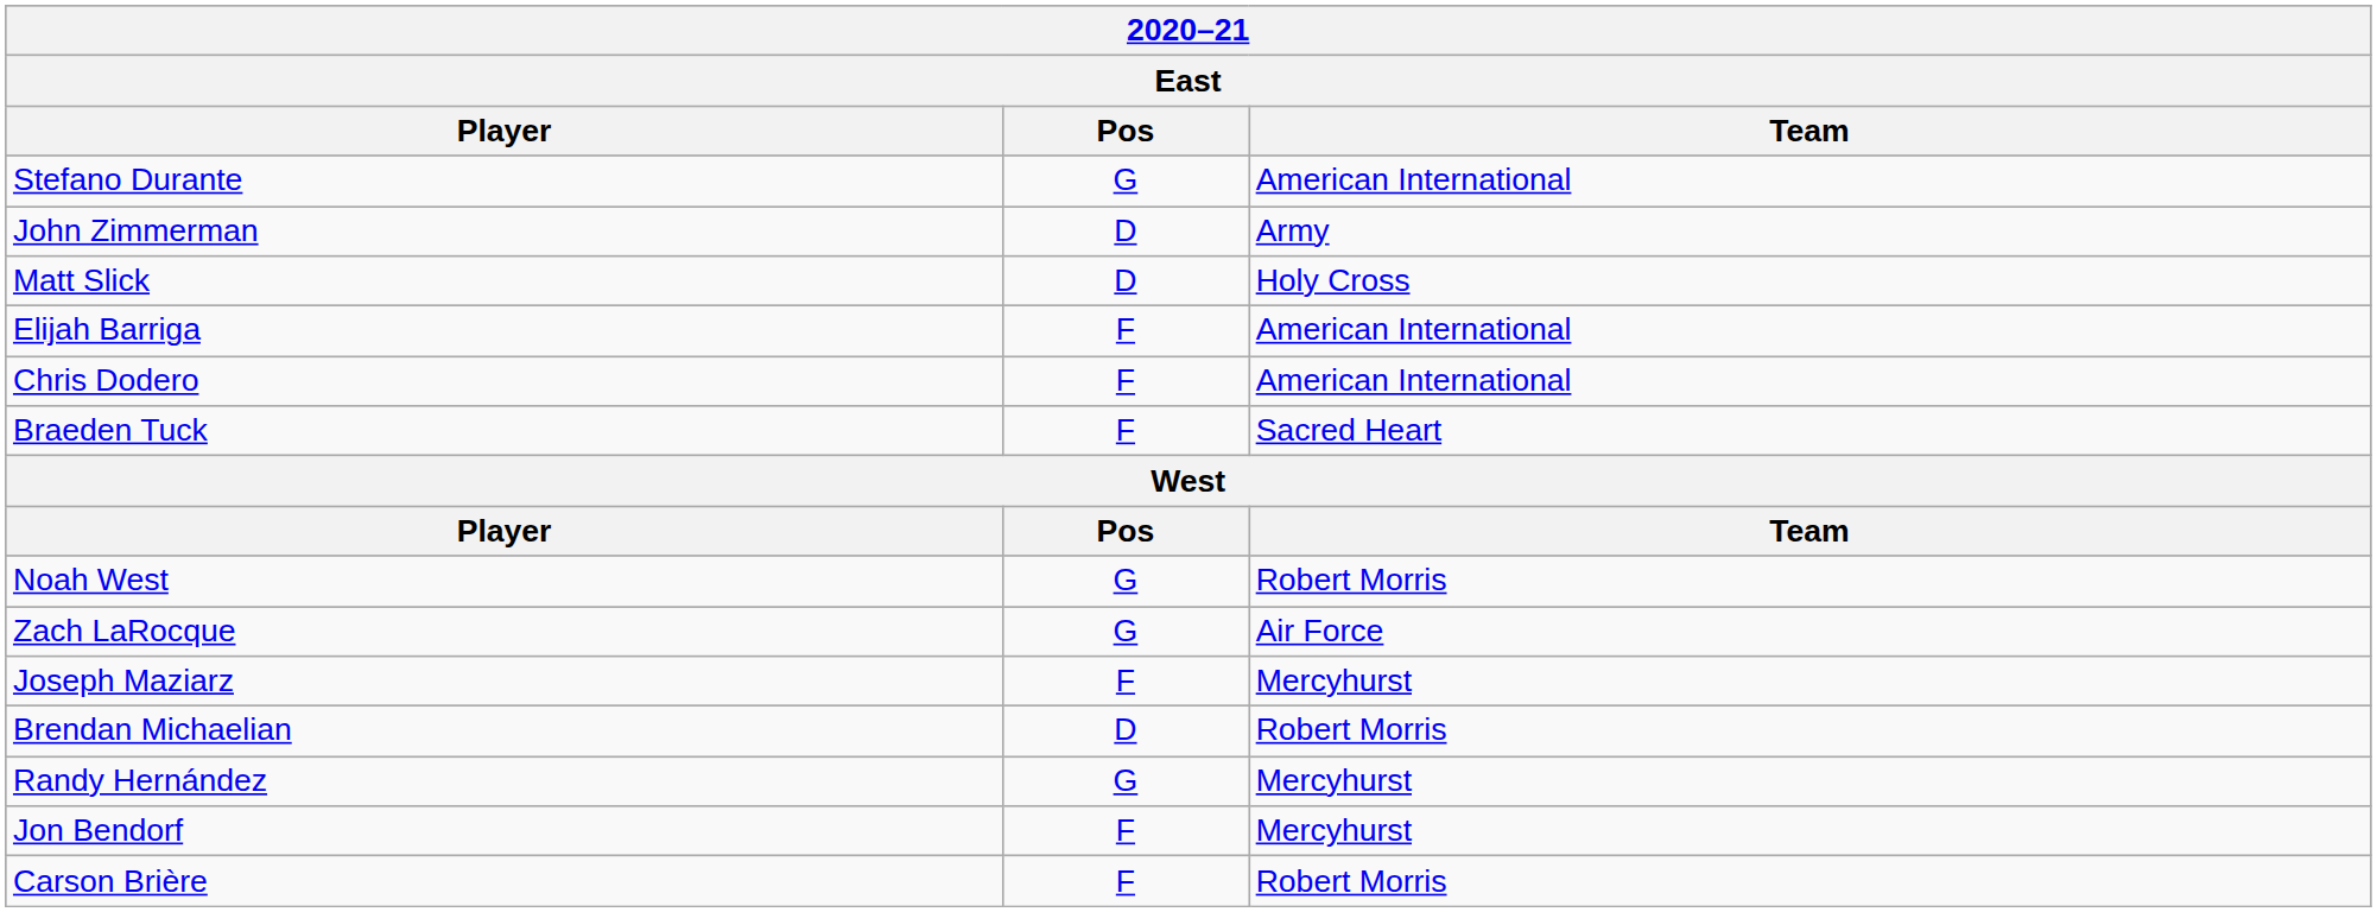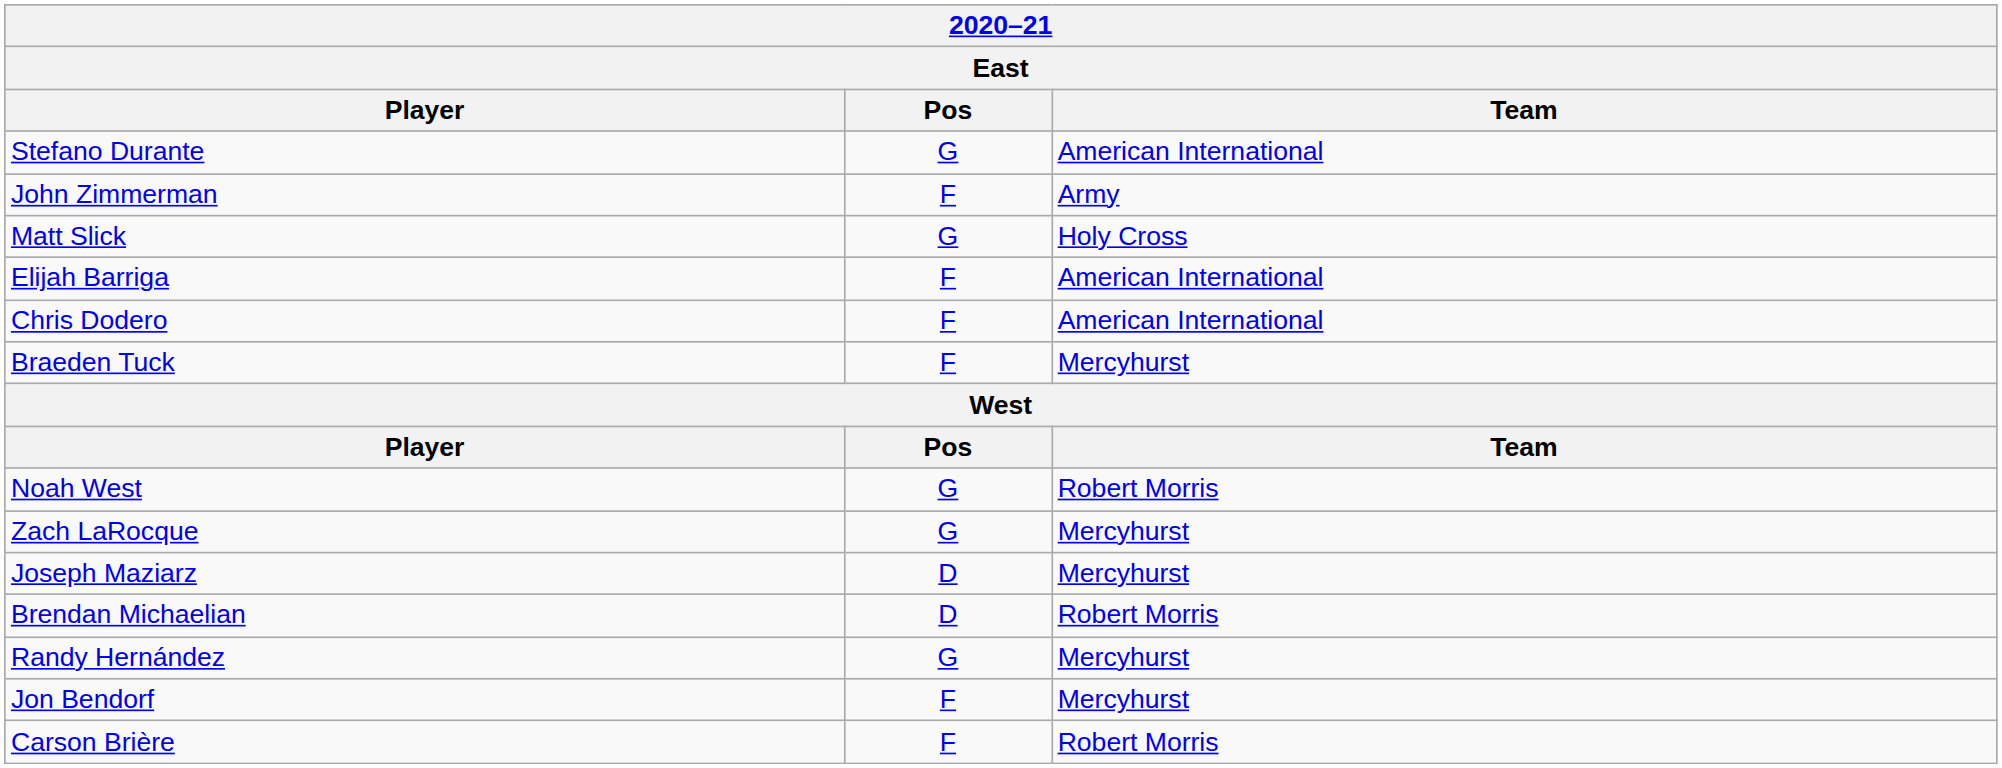 <table class="wikitable" width=95%>
 <tr>
 <th colspan=3><a href='#'>2020–21</a></th>
 </tr>
 <tr>
 <th colspan=3><strong>East</strong></th>
 </tr>
 <tr>
 <th>Player</th>
 <th>Pos</th>
 <th>Team</th>
 </tr>
 <tr>
 <td><a href='#'>Stefano Durante</a></td>
 <td style="text-align:center;"><a href='#'>G</a></td>
 <td><a href='#'>American International</a></td>
 </tr>
 <tr>
 <td><a href='#'>John Zimmerman</a></td>
-<td style="text-align:center;"><a href='#'>D</a></td>
+<td style="text-align:center;"><a href='#'>F</a></td>
 <td><a href='#'>Army</a></td>
 </tr>
 <tr>
 <td><a href='#'>Matt Slick</a></td>
-<td style="text-align:center;"><a href='#'>D</a></td>
+<td style="text-align:center;"><a href='#'>G</a></td>
 <td><a href='#'>Holy Cross</a></td>
 </tr>
 <tr>
 <td><a href='#'>Elijah Barriga</a></td>
 <td style="text-align:center;"><a href='#'>F</a></td>
 <td><a href='#'>American International</a></td>
 </tr>
 <tr>
 <td><a href='#'>Chris Dodero</a></td>
 <td style="text-align:center;"><a href='#'>F</a></td>
 <td><a href='#'>American International</a></td>
 </tr>
 <tr>
 <td><a href='#'>Braeden Tuck</a></td>
 <td style="text-align:center;"><a href='#'>F</a></td>
-<td><a href='#'>Sacred Heart</a></td>
+<td><a href='#'>Mercyhurst</a></td>
 </tr>
 <tr>
 <th colspan=3><strong>West</strong></th>
 </tr>
 <tr>
 <th>Player</th>
 <th>Pos</th>
 <th>Team</th>
 </tr>
 <tr>
 <td><a href='#'>Noah West</a></td>
 <td style="text-align:center;"><a href='#'>G</a></td>
 <td><a href='#'>Robert Morris</a></td>
 </tr>
 <tr>
 <td><a href='#'>Zach LaRocque</a></td>
 <td style="text-align:center;"><a href='#'>G</a></td>
-<td><a href='#'>Air Force</a></td>
+<td><a href='#'>Mercyhurst</a></td>
 </tr>
 <tr>
 <td><a href='#'>Joseph Maziarz</a></td>
-<td style="text-align:center;"><a href='#'>F</a></td>
+<td style="text-align:center;"><a href='#'>D</a></td>
 <td><a href='#'>Mercyhurst</a></td>
 </tr>
 <tr>
 <td><a href='#'>Brendan Michaelian</a></td>
 <td style="text-align:center;"><a href='#'>D</a></td>
 <td><a href='#'>Robert Morris</a></td>
 </tr>
 <tr>
 <td><a href='#'>Randy Hernández</a></td>
 <td style="text-align:center;"><a href='#'>G</a></td>
 <td><a href='#'>Mercyhurst</a></td>
 </tr>
 <tr>
 <td><a href='#'>Jon Bendorf</a></td>
 <td style="text-align:center;"><a href='#'>F</a></td>
 <td><a href='#'>Mercyhurst</a></td>
 </tr>
 <tr>
 <td><a href='#'>Carson Brière</a></td>
 <td style="text-align:center;"><a href='#'>F</a></td>
 <td><a href='#'>Robert Morris</a></td>
 </tr>
 </table>
